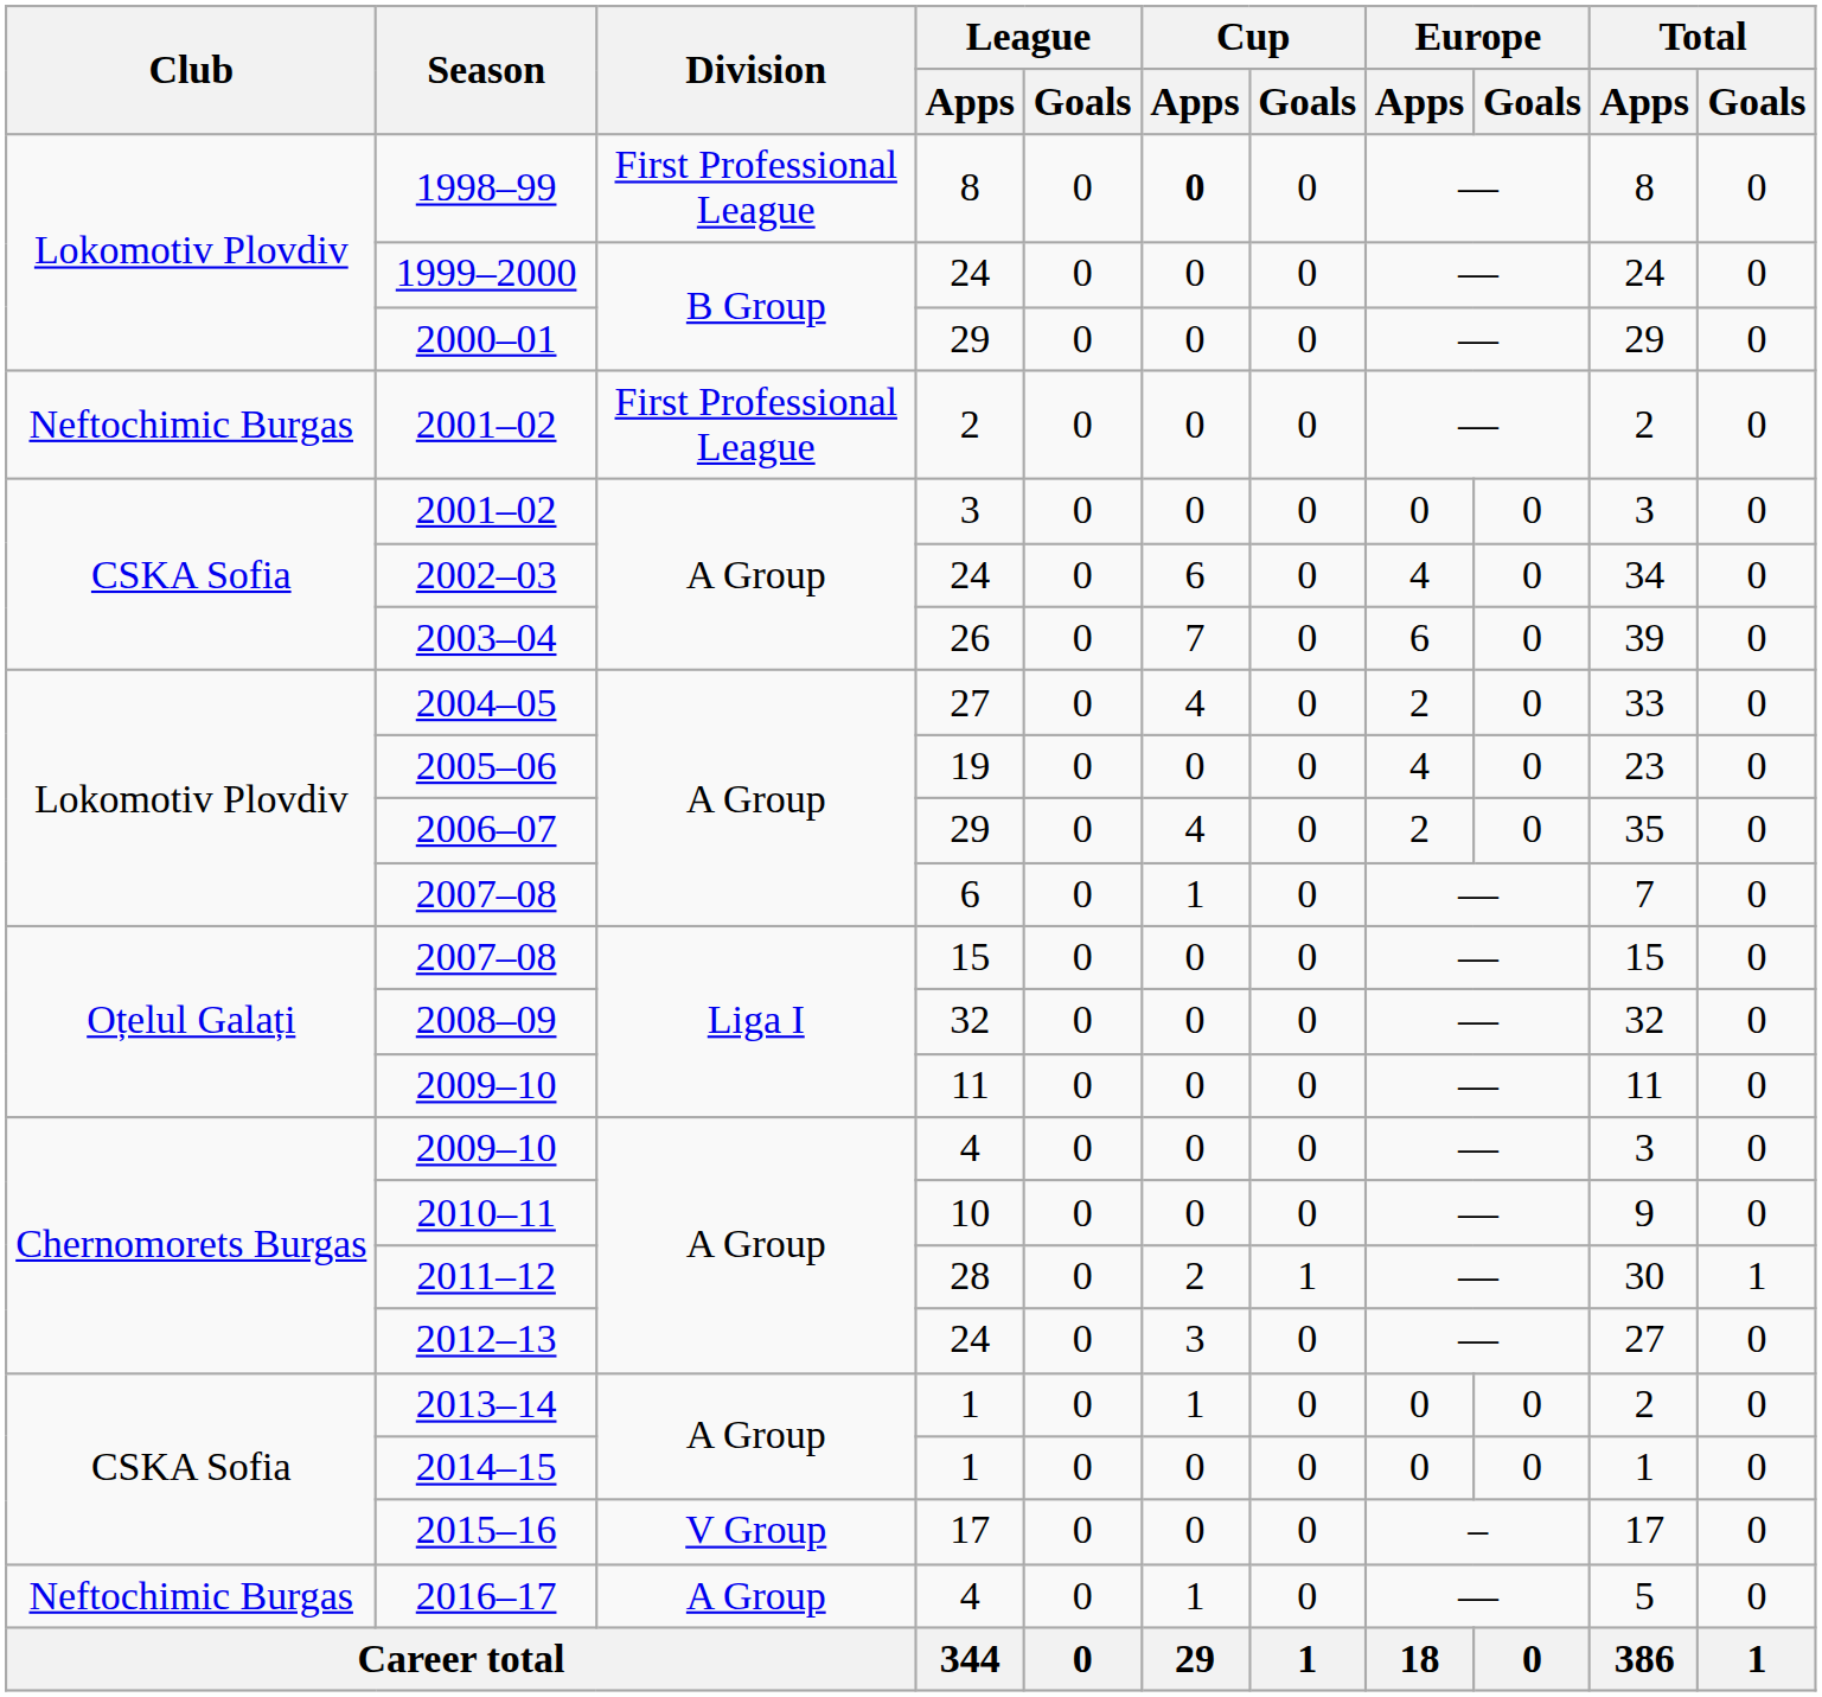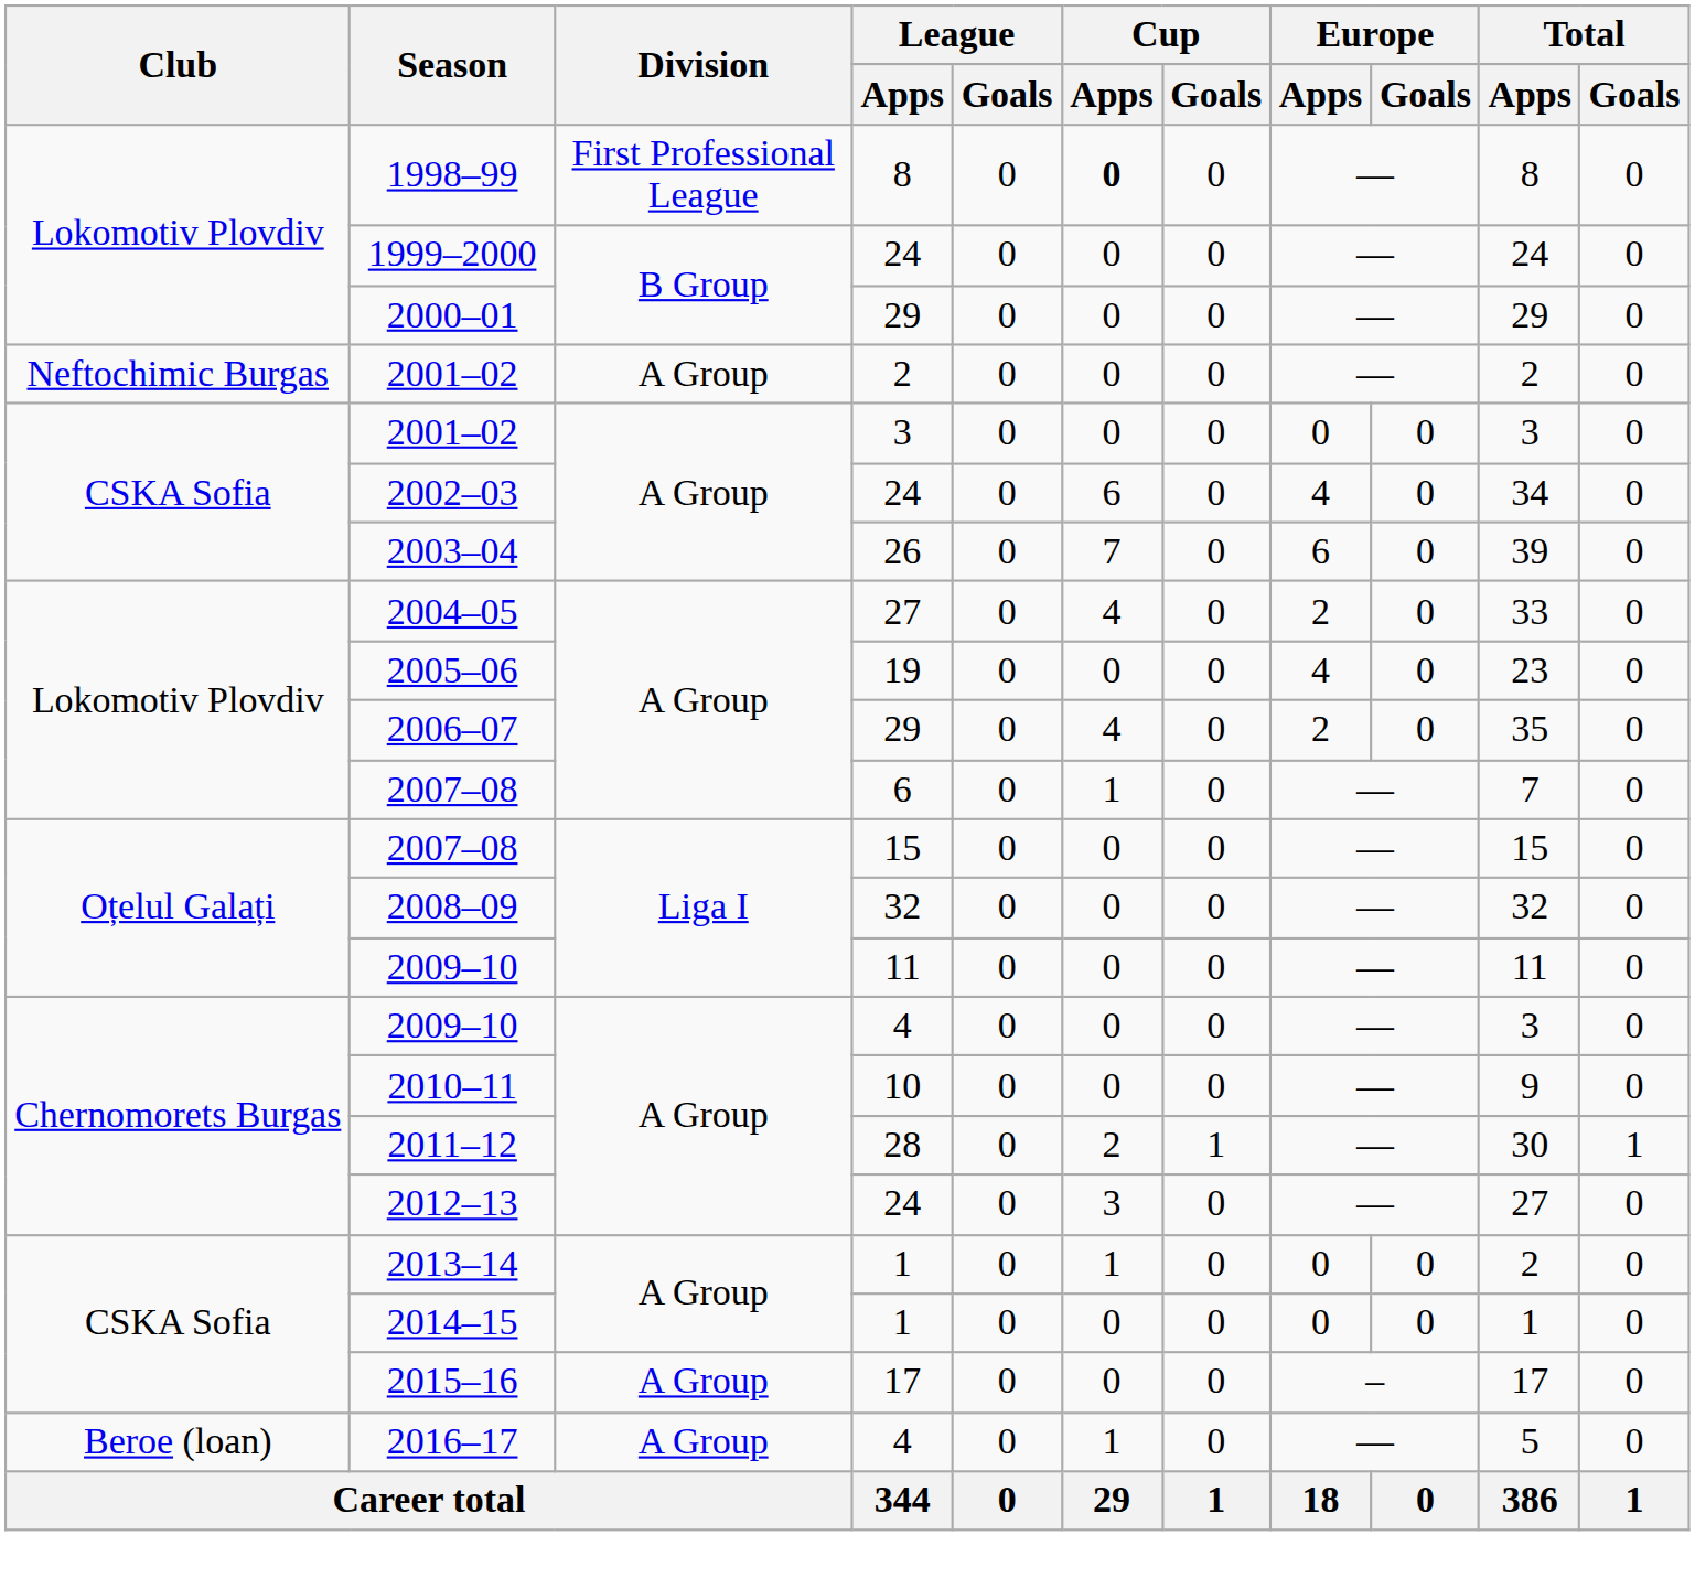 <table class="wikitable" style="text-align:center">
 <tr>
 <th width="140" rowspan="2">Club</th>
 <th width="80" rowspan="2">Season</th>
 <th width="120" rowspan="2">Division</th>
 <th colspan="2">League</th>
 <th colspan="2">Cup</th>
 <th colspan="2">Europe</th>
 <th colspan="2">Total</th>
 </tr>
 <tr>
 <th width="15">Apps</th>
 <th width="15">Goals</th>
 <th width="15">Apps</th>
 <th width="15">Goals</th>
 <th width="15">Apps</th>
 <th width="15">Goals</th>
 <th width="15">Apps</th>
 <th width="15">Goals</th>
 </tr>
 <tr>
 <td rowspan="3"><a href='#'>Lokomotiv Plovdiv</a></td>
 <td><a href='#'>1998–99</a></td>
 <td><a href='#'>First Professional League</a></td>
 <td>8</td>
 <td>0</td>
 <td><strong>0</strong></td>
 <td>0</td>
 <td colspan="2">—</td>
 <td>8</td>
 <td>0</td>
 </tr>
 <tr>
 <td><a href='#'>1999–2000</a></td>
 <td rowspan="2"><a href='#'>B Group</a></td>
 <td>24</td>
 <td>0</td>
 <td>0</td>
 <td>0</td>
 <td colspan="2">—</td>
 <td>24</td>
 <td>0</td>
 </tr>
 <tr>
 <td><a href='#'>2000–01</a></td>
 <td>29</td>
 <td>0</td>
 <td>0</td>
 <td>0</td>
 <td colspan="2">—</td>
 <td>29</td>
 <td>0</td>
 </tr>
 <tr>
 <td><a href='#'>Neftochimic Burgas</a></td>
 <td><a href='#'>2001–02</a></td>
-<td><a href='#'>First Professional League</a></td>
+<td>A Group</td>
 <td>2</td>
 <td>0</td>
 <td>0</td>
 <td>0</td>
 <td colspan="2">—</td>
 <td>2</td>
 <td>0</td>
 </tr>
 <tr>
 <td rowspan="3"><a href='#'>CSKA Sofia</a></td>
 <td><a href='#'>2001–02</a></td>
 <td rowspan="3">A Group</td>
 <td>3</td>
 <td>0</td>
 <td>0</td>
 <td>0</td>
 <td>0</td>
 <td>0</td>
 <td>3</td>
 <td>0</td>
 </tr>
 <tr>
 <td><a href='#'>2002–03</a></td>
 <td>24</td>
 <td>0</td>
 <td>6</td>
 <td>0</td>
 <td>4</td>
 <td>0</td>
 <td>34</td>
 <td>0</td>
 </tr>
 <tr>
 <td><a href='#'>2003–04</a></td>
 <td>26</td>
 <td>0</td>
 <td>7</td>
 <td>0</td>
 <td>6</td>
 <td>0</td>
 <td>39</td>
 <td>0</td>
 </tr>
 <tr>
 <td rowspan="4">Lokomotiv Plovdiv</td>
 <td><a href='#'>2004–05</a></td>
 <td rowspan="4">A Group</td>
 <td>27</td>
 <td>0</td>
 <td>4</td>
 <td>0</td>
 <td>2</td>
 <td>0</td>
 <td>33</td>
 <td>0</td>
 </tr>
 <tr>
 <td><a href='#'>2005–06</a></td>
 <td>19</td>
 <td>0</td>
 <td>0</td>
 <td>0</td>
 <td>4</td>
 <td>0</td>
 <td>23</td>
 <td>0</td>
 </tr>
 <tr>
 <td><a href='#'>2006–07</a></td>
 <td>29</td>
 <td>0</td>
 <td>4</td>
 <td>0</td>
 <td>2</td>
 <td>0</td>
 <td>35</td>
 <td>0</td>
 </tr>
 <tr>
 <td><a href='#'>2007–08</a></td>
 <td>6</td>
 <td>0</td>
 <td>1</td>
 <td>0</td>
 <td colspan="2">—</td>
 <td>7</td>
 <td>0</td>
 </tr>
 <tr>
 <td rowspan="3"><a href='#'>Oțelul Galați</a></td>
 <td><a href='#'>2007–08</a></td>
 <td rowspan="3"><a href='#'>Liga I</a></td>
 <td>15</td>
 <td>0</td>
 <td>0</td>
 <td>0</td>
 <td colspan="2">—</td>
 <td>15</td>
 <td>0</td>
 </tr>
 <tr>
 <td><a href='#'>2008–09</a></td>
 <td>32</td>
 <td>0</td>
 <td>0</td>
 <td>0</td>
 <td colspan="2">—</td>
 <td>32</td>
 <td>0</td>
 </tr>
 <tr>
 <td><a href='#'>2009–10</a></td>
 <td>11</td>
 <td>0</td>
 <td>0</td>
 <td>0</td>
 <td colspan="2">—</td>
 <td>11</td>
 <td>0</td>
 </tr>
 <tr>
 <td rowspan="4"><a href='#'>Chernomorets Burgas</a></td>
 <td><a href='#'>2009–10</a></td>
 <td rowspan="4">A Group</td>
 <td>4</td>
 <td>0</td>
 <td>0</td>
 <td>0</td>
 <td colspan="2">—</td>
 <td>3</td>
 <td>0</td>
 </tr>
 <tr>
 <td><a href='#'>2010–11</a></td>
 <td>10</td>
 <td>0</td>
 <td>0</td>
 <td>0</td>
 <td colspan="2">—</td>
 <td>9</td>
 <td>0</td>
 </tr>
 <tr>
 <td><a href='#'>2011–12</a></td>
 <td>28</td>
 <td>0</td>
 <td>2</td>
 <td>1</td>
 <td colspan="2">—</td>
 <td>30</td>
 <td>1</td>
 </tr>
 <tr>
 <td><a href='#'>2012–13</a></td>
 <td>24</td>
 <td>0</td>
 <td>3</td>
 <td>0</td>
 <td colspan="2">—</td>
 <td>27</td>
 <td>0</td>
 </tr>
 <tr>
 <td rowspan="3">CSKA Sofia</td>
 <td><a href='#'>2013–14</a></td>
 <td rowspan="2">A Group</td>
 <td>1</td>
 <td>0</td>
 <td>1</td>
 <td>0</td>
 <td>0</td>
 <td>0</td>
 <td>2</td>
 <td>0</td>
 </tr>
 <tr>
 <td><a href='#'>2014–15</a></td>
 <td>1</td>
 <td>0</td>
 <td>0</td>
 <td>0</td>
 <td>0</td>
 <td>0</td>
 <td>1</td>
 <td>0</td>
 </tr>
 <tr>
 <td><a href='#'>2015–16</a></td>
-<td><a href='#'>V Group</a></td>
+<td><a href='#'>A Group</a></td>
 <td>17</td>
 <td>0</td>
 <td>0</td>
 <td>0</td>
 <td colspan="2">–</td>
 <td>17</td>
 <td>0</td>
 </tr>
 <tr>
-<td><a href='#'>Neftochimic Burgas</a></td>
+<td><a href='#'>Beroe</a> (loan)</td>
 <td><a href='#'>2016–17</a></td>
 <td><a href='#'>A Group</a></td>
 <td>4</td>
 <td>0</td>
 <td>1</td>
 <td>0</td>
 <td colspan="2">—</td>
 <td>5</td>
 <td>0</td>
 </tr>
 <tr>
 <th colspan="3">Career total</th>
 <th>344</th>
 <th>0</th>
 <th>29</th>
 <th>1</th>
 <th>18</th>
 <th>0</th>
 <th>386</th>
 <th>1</th>
 </tr>
 </table>
